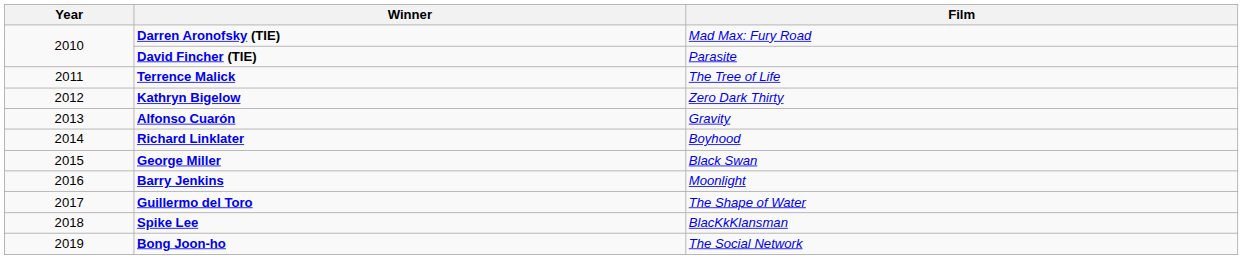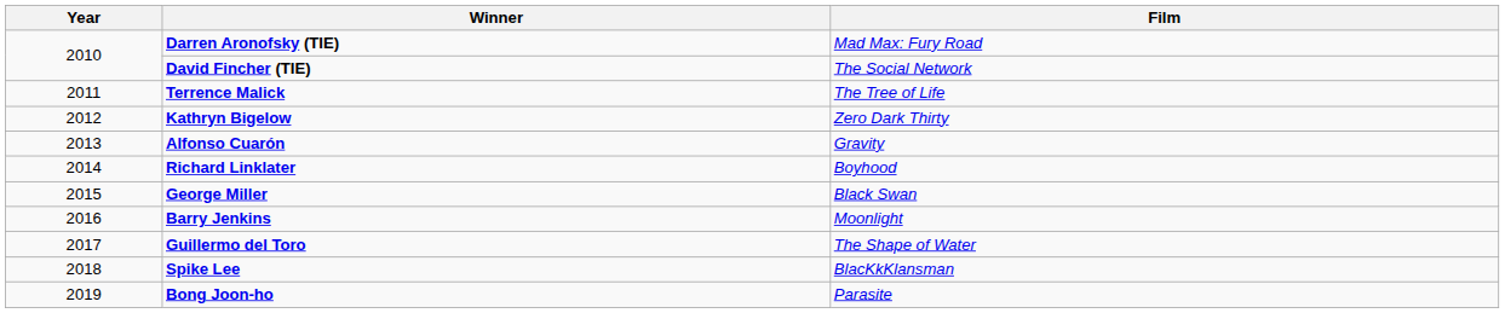 <table class="wikitable" width="95%" cellpadding="5">
 <tr>
 <th width="100">Year</th>
 <th width="450">Winner</th>
 <th width="450">Film</th>
 </tr>
 <tr>
 <td rowspan="2" style="text-align:center;">2010</td>
 <td><strong><a href='#'>Darren Aronofsky</a> (TIE)</strong></td>
 <td><em><a href='#'>Mad Max: Fury Road</a></em></td>
 </tr>
 <tr>
 <td><strong><a href='#'>David Fincher</a> (TIE)</strong></td>
-<td><em><a href='#'>Parasite</a></em></td>
+<td><em><a href='#'>The Social Network</a></em></td>
 </tr>
 <tr>
 <td style="text-align:center;">2011</td>
 <td><strong><a href='#'>Terrence Malick</a></strong></td>
 <td><em><a href='#'>The Tree of Life</a></em></td>
 </tr>
 <tr>
 <td style="text-align:center;">2012</td>
 <td><strong><a href='#'>Kathryn Bigelow</a></strong></td>
 <td><em><a href='#'>Zero Dark Thirty</a></em></td>
 </tr>
 <tr>
 <td style="text-align:center;">2013</td>
 <td><strong><a href='#'>Alfonso Cuarón</a></strong></td>
 <td><em><a href='#'>Gravity</a></em></td>
 </tr>
 <tr>
 <td style="text-align:center;">2014</td>
 <td><strong><a href='#'>Richard Linklater</a></strong></td>
 <td><em><a href='#'>Boyhood</a></em></td>
 </tr>
 <tr>
 <td style="text-align:center;">2015</td>
 <td><strong><a href='#'>George Miller</a></strong></td>
 <td><em><a href='#'>Black Swan</a></em></td>
 </tr>
 <tr>
 <td style="text-align:center;">2016</td>
 <td><strong><a href='#'>Barry Jenkins</a></strong></td>
 <td><em><a href='#'>Moonlight</a></em></td>
 </tr>
 <tr>
 <td style="text-align:center;">2017</td>
 <td><strong><a href='#'>Guillermo del Toro</a></strong></td>
 <td><em><a href='#'>The Shape of Water</a></em></td>
 </tr>
 <tr>
 <td style="text-align:center;">2018</td>
 <td><strong><a href='#'>Spike Lee</a></strong></td>
 <td><em><a href='#'>BlacKkKlansman</a></em></td>
 </tr>
 <tr>
 <td style="text-align:center;">2019</td>
 <td><strong><a href='#'>Bong Joon-ho</a></strong></td>
-<td><em><a href='#'>The Social Network</a></em></td>
+<td><em><a href='#'>Parasite</a></em></td>
 </tr>
 </table>
